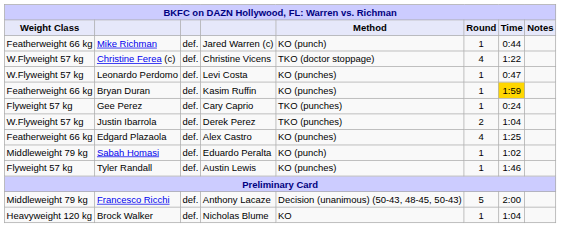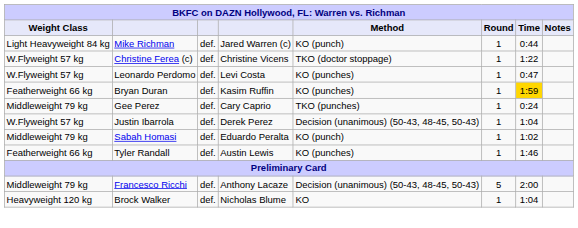 <table class="wikitable" style="font-size: 80%;">
 <tr>
 <th colspan="8" style="background-color: #ccf; color: #000080; text-align: center;"><strong>BKFC on DAZN Hollywood, FL: Warren vs. Richman</strong></th>
 </tr>
 <tr>
 <th colspan="1" style="background-color: #E6E8FA; color: #000000; text-align: center;">Weight Class</th>
 <th colspan="1" style="background-color: #E6E8FA; color: #000000; text-align: center;"></th>
 <th colspan="1" style="background-color: #E6E8FA; color: #000000; text-align: center;"></th>
 <th colspan="1" style="background-color: #E6E8FA; color: #000000; text-align: center;"></th>
 <th colspan="1" style="background-color: #E6E8FA; color: #000000; text-align: center;">Method</th>
 <th colspan="1" style="background-color: #E6E8FA; color: #000000; text-align: center;">Round</th>
 <th colspan="1" style="background-color: #E6E8FA; color: #000000; text-align: center;">Time</th>
 <th colspan="1" style="background-color: #E6E8FA; color: #000000; text-align: center;">Notes</th>
 </tr>
 <tr>
-<td>Featherweight 66 kg</td>
+<td>Light Heavyweight 84 kg</td>
 <td> <a href='#'>Mike Richman</a></td>
 <td>def.</td>
 <td> Jared Warren (c)</td>
 <td>KO (punch)</td>
 <td align="center">1</td>
 <td align="center">0:44</td>
 <td></td>
 </tr>
 <tr>
 <td>W.Flyweight 57 kg</td>
 <td> <a href='#'>Christine Ferea</a> (c)</td>
 <td>def.</td>
 <td> Christine Vicens</td>
 <td>TKO (doctor stoppage)</td>
-<td align="center">4</td>
+<td align="center">1</td>
 <td align="center">1:22</td>
 <td></td>
 </tr>
 <tr>
 <td>W.Flyweight 57 kg</td>
 <td> Leonardo Perdomo</td>
 <td>def.</td>
 <td> Levi Costa</td>
 <td>KO (punches)</td>
 <td align="center">1</td>
 <td align="center">0:47</td>
 <td></td>
 </tr>
 <tr>
 <td>Featherweight 66 kg</td>
 <td> Bryan Duran</td>
 <td>def.</td>
 <td> Kasim Ruffin</td>
 <td>KO (punches)</td>
 <td align="center">1</td>
 <td align="center" style="background: gold;">1:59</td>
 <td></td>
 </tr>
 <tr>
-<td>Flyweight 57 kg</td>
+<td>Middleweight 79 kg</td>
 <td> Gee Perez</td>
 <td>def.</td>
 <td> Cary Caprio</td>
 <td>TKO (punches)</td>
 <td align="center">1</td>
 <td align="center">0:24</td>
 <td></td>
 </tr>
 <tr>
 <td>W.Flyweight 57 kg</td>
 <td> Justin Ibarrola</td>
 <td>def.</td>
 <td> Derek Perez</td>
-<td>TKO (punches)</td>
-<td align="center">2</td>
+<td>Decision (unanimous) (50-43, 48-45, 50-43)</td>
+<td align="center">1</td>
 <td align="center">1:04</td>
-<td></td>
-</tr>
-<tr>
-<td>Featherweight 66 kg</td>
-<td> Edgard Plazaola</td>
-<td>def.</td>
-<td> Alex Castro</td>
-<td>KO (punches)</td>
-<td align="center">4</td>
-<td align="center">1:25</td>
 <td></td>
 </tr>
 <tr>
 <td>Middleweight 79 kg</td>
 <td> <a href='#'>Sabah Homasi</a></td>
 <td>def.</td>
 <td> Eduardo Peralta</td>
 <td>KO (punch)</td>
 <td align="center">1</td>
 <td align="center">1:02</td>
 <td></td>
 </tr>
 <tr>
-<td>Flyweight 57 kg</td>
+<td>Featherweight 66 kg</td>
 <td> Tyler Randall</td>
 <td>def.</td>
 <td> Austin Lewis</td>
 <td>KO (punches)</td>
 <td align="center">1</td>
 <td align="center">1:46</td>
 <td></td>
 </tr>
 <tr>
 <th colspan="8" style="background-color: #ccf; color: #000080; text-align: center;"><strong>Preliminary Card</strong></th>
 </tr>
 <tr>
 <td>Middleweight 79 kg</td>
 <td> <a href='#'>Francesco Ricchi</a></td>
 <td>def.</td>
 <td> Anthony Lacaze</td>
 <td>Decision (unanimous) (50-43, 48-45, 50-43)</td>
 <td align="center">5</td>
 <td align="center">2:00</td>
 <td></td>
 </tr>
 <tr>
 <td>Heavyweight 120 kg</td>
 <td> Brock Walker</td>
 <td>def.</td>
 <td> Nicholas Blume</td>
 <td>KO</td>
 <td align="center">1</td>
 <td align="center">1:04</td>
 <td></td>
 </tr>
 </table>
